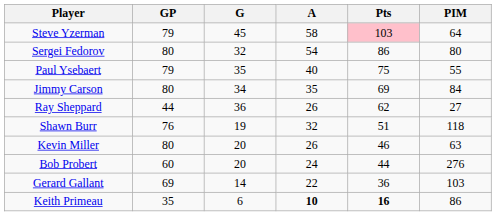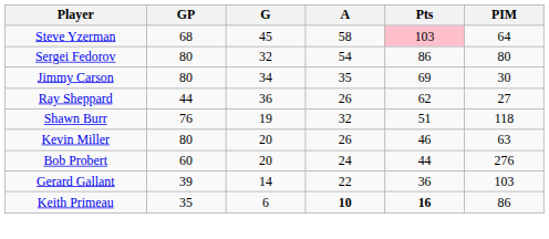 <table class="wikitable sortable">
 <tr>
 <th bgcolor="#DDDDFF" width="16%">Player</th>
 <th bgcolor="#DDDDFF" width="9%">GP</th>
 <th bgcolor="#DDDDFF" width="9%">G</th>
 <th bgcolor="#DDDDFF" width="9%">A</th>
 <th bgcolor="#DDDDFF" width="9%">Pts</th>
 <th bgcolor="#DDDDFF" width="9%">PIM</th>
 </tr>
 <tr align="center">
 <td><a href='#'>Steve Yzerman</a></td>
-<td>79</td>
+<td>68</td>
 <td>45</td>
 <td>58</td>
 <td style="background: pink;">103</td>
 <td>64</td>
 </tr>
 <tr align="center">
 <td><a href='#'>Sergei Fedorov</a></td>
 <td>80</td>
 <td>32</td>
 <td>54</td>
 <td>86</td>
 <td>80</td>
 </tr>
 <tr align="center">
-<td><a href='#'>Paul Ysebaert</a></td>
-<td>79</td>
-<td>35</td>
-<td>40</td>
-<td>75</td>
-<td>55</td>
-</tr>
-<tr align="center">
 <td><a href='#'>Jimmy Carson</a></td>
 <td>80</td>
 <td>34</td>
 <td>35</td>
 <td>69</td>
-<td>84</td>
+<td>30</td>
 </tr>
 <tr align="center">
 <td><a href='#'>Ray Sheppard</a></td>
 <td>44</td>
 <td>36</td>
 <td>26</td>
 <td>62</td>
 <td>27</td>
 </tr>
 <tr align="center">
 <td><a href='#'>Shawn Burr</a></td>
 <td>76</td>
 <td>19</td>
 <td>32</td>
 <td>51</td>
 <td>118</td>
 </tr>
 <tr align="center">
 <td><a href='#'>Kevin Miller</a></td>
 <td>80</td>
 <td>20</td>
 <td>26</td>
 <td>46</td>
 <td>63</td>
 </tr>
 <tr align="center">
 <td><a href='#'>Bob Probert</a></td>
 <td>60</td>
 <td>20</td>
 <td>24</td>
 <td>44</td>
 <td>276</td>
 </tr>
 <tr align="center">
 <td><a href='#'>Gerard Gallant</a></td>
-<td>69</td>
+<td>39</td>
 <td>14</td>
 <td>22</td>
 <td>36</td>
 <td>103</td>
 </tr>
 <tr align="center">
 <td><a href='#'>Keith Primeau</a></td>
 <td>35</td>
 <td>6</td>
 <td><strong>10</strong></td>
 <td><strong>16</strong></td>
 <td>86</td>
 </tr>
 </table>
